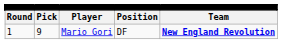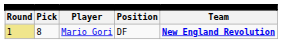 <table class="wikitable sortable" style="text-align:center; font-size:90%; text-align:left;">
 <tr style="border-spacing: 2px; border: 2px solid black;">
 <td colspan="7" bgcolor="#000000" color="#000000" border="#FED000" align="center"><strong></strong></td>
 </tr>
 <tr>
 <th><strong>Round</strong></th>
 <th><strong>Pick</strong></th>
 <th><strong>Player</strong></th>
 <th><strong>Position</strong></th>
 <th><strong>Team</strong></th>
 </tr>
 <tr>
-<td>1</td>
-<td>9</td>
+<td style="background: khaki;">1</td>
+<td>8</td>
 <td> <a href='#'>Mario Gori</a></td>
 <td>DF</td>
 <td><strong><a href='#'>New England Revolution</a></strong></td>
 </tr>
 </table>
